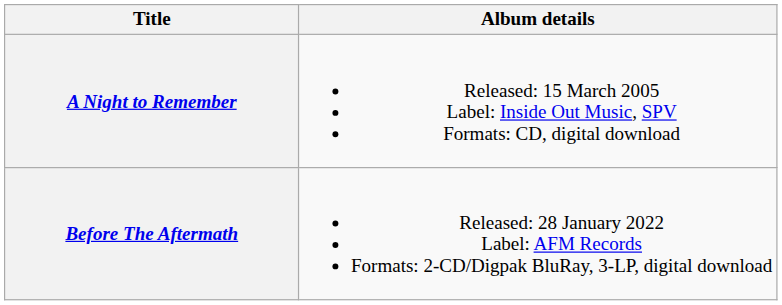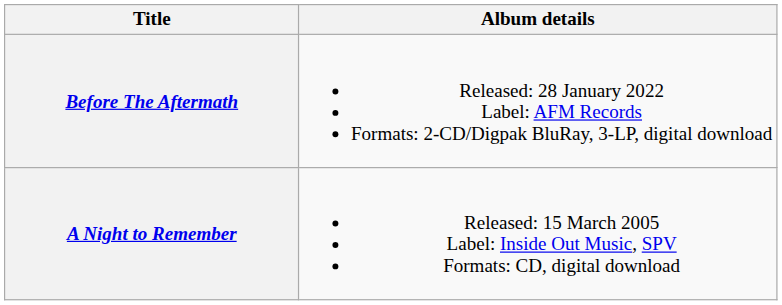 <table class="wikitable plainrowheaders" style="text-align:center;">
 <tr>
 <th scope="col" style="width:15em;">Title</th>
 <th scope="col">Album details</th>
 </tr>
 <tr>
+<th scope="row"><em><a href='#'>Before The Aftermath</a></em></th>
+<td><br><ul><li>Released: 28 January 2022</li><li>Label: <a href='#'>AFM Records</a></li><li>Formats: 2-CD/Digpak BluRay, 3-LP, digital download</li></ul></td>
+</tr>
+<tr>
 <th scope="row"><em><a href='#'>A Night to Remember</a></em></th>
 <td><br><ul><li>Released: 15 March 2005</li><li>Label: <a href='#'>Inside Out Music</a>, <a href='#'>SPV</a></li><li>Formats: CD, digital download</li></ul></td>
 </tr>
-<tr>
-<th scope="row"><em><a href='#'>Before The Aftermath</a></em></th>
-<td><br><ul><li>Released: 28 January 2022</li><li>Label: <a href='#'>AFM Records</a></li><li>Formats: 2-CD/Digpak BluRay, 3-LP, digital download</li></ul></td>
-</tr>
 </table>
